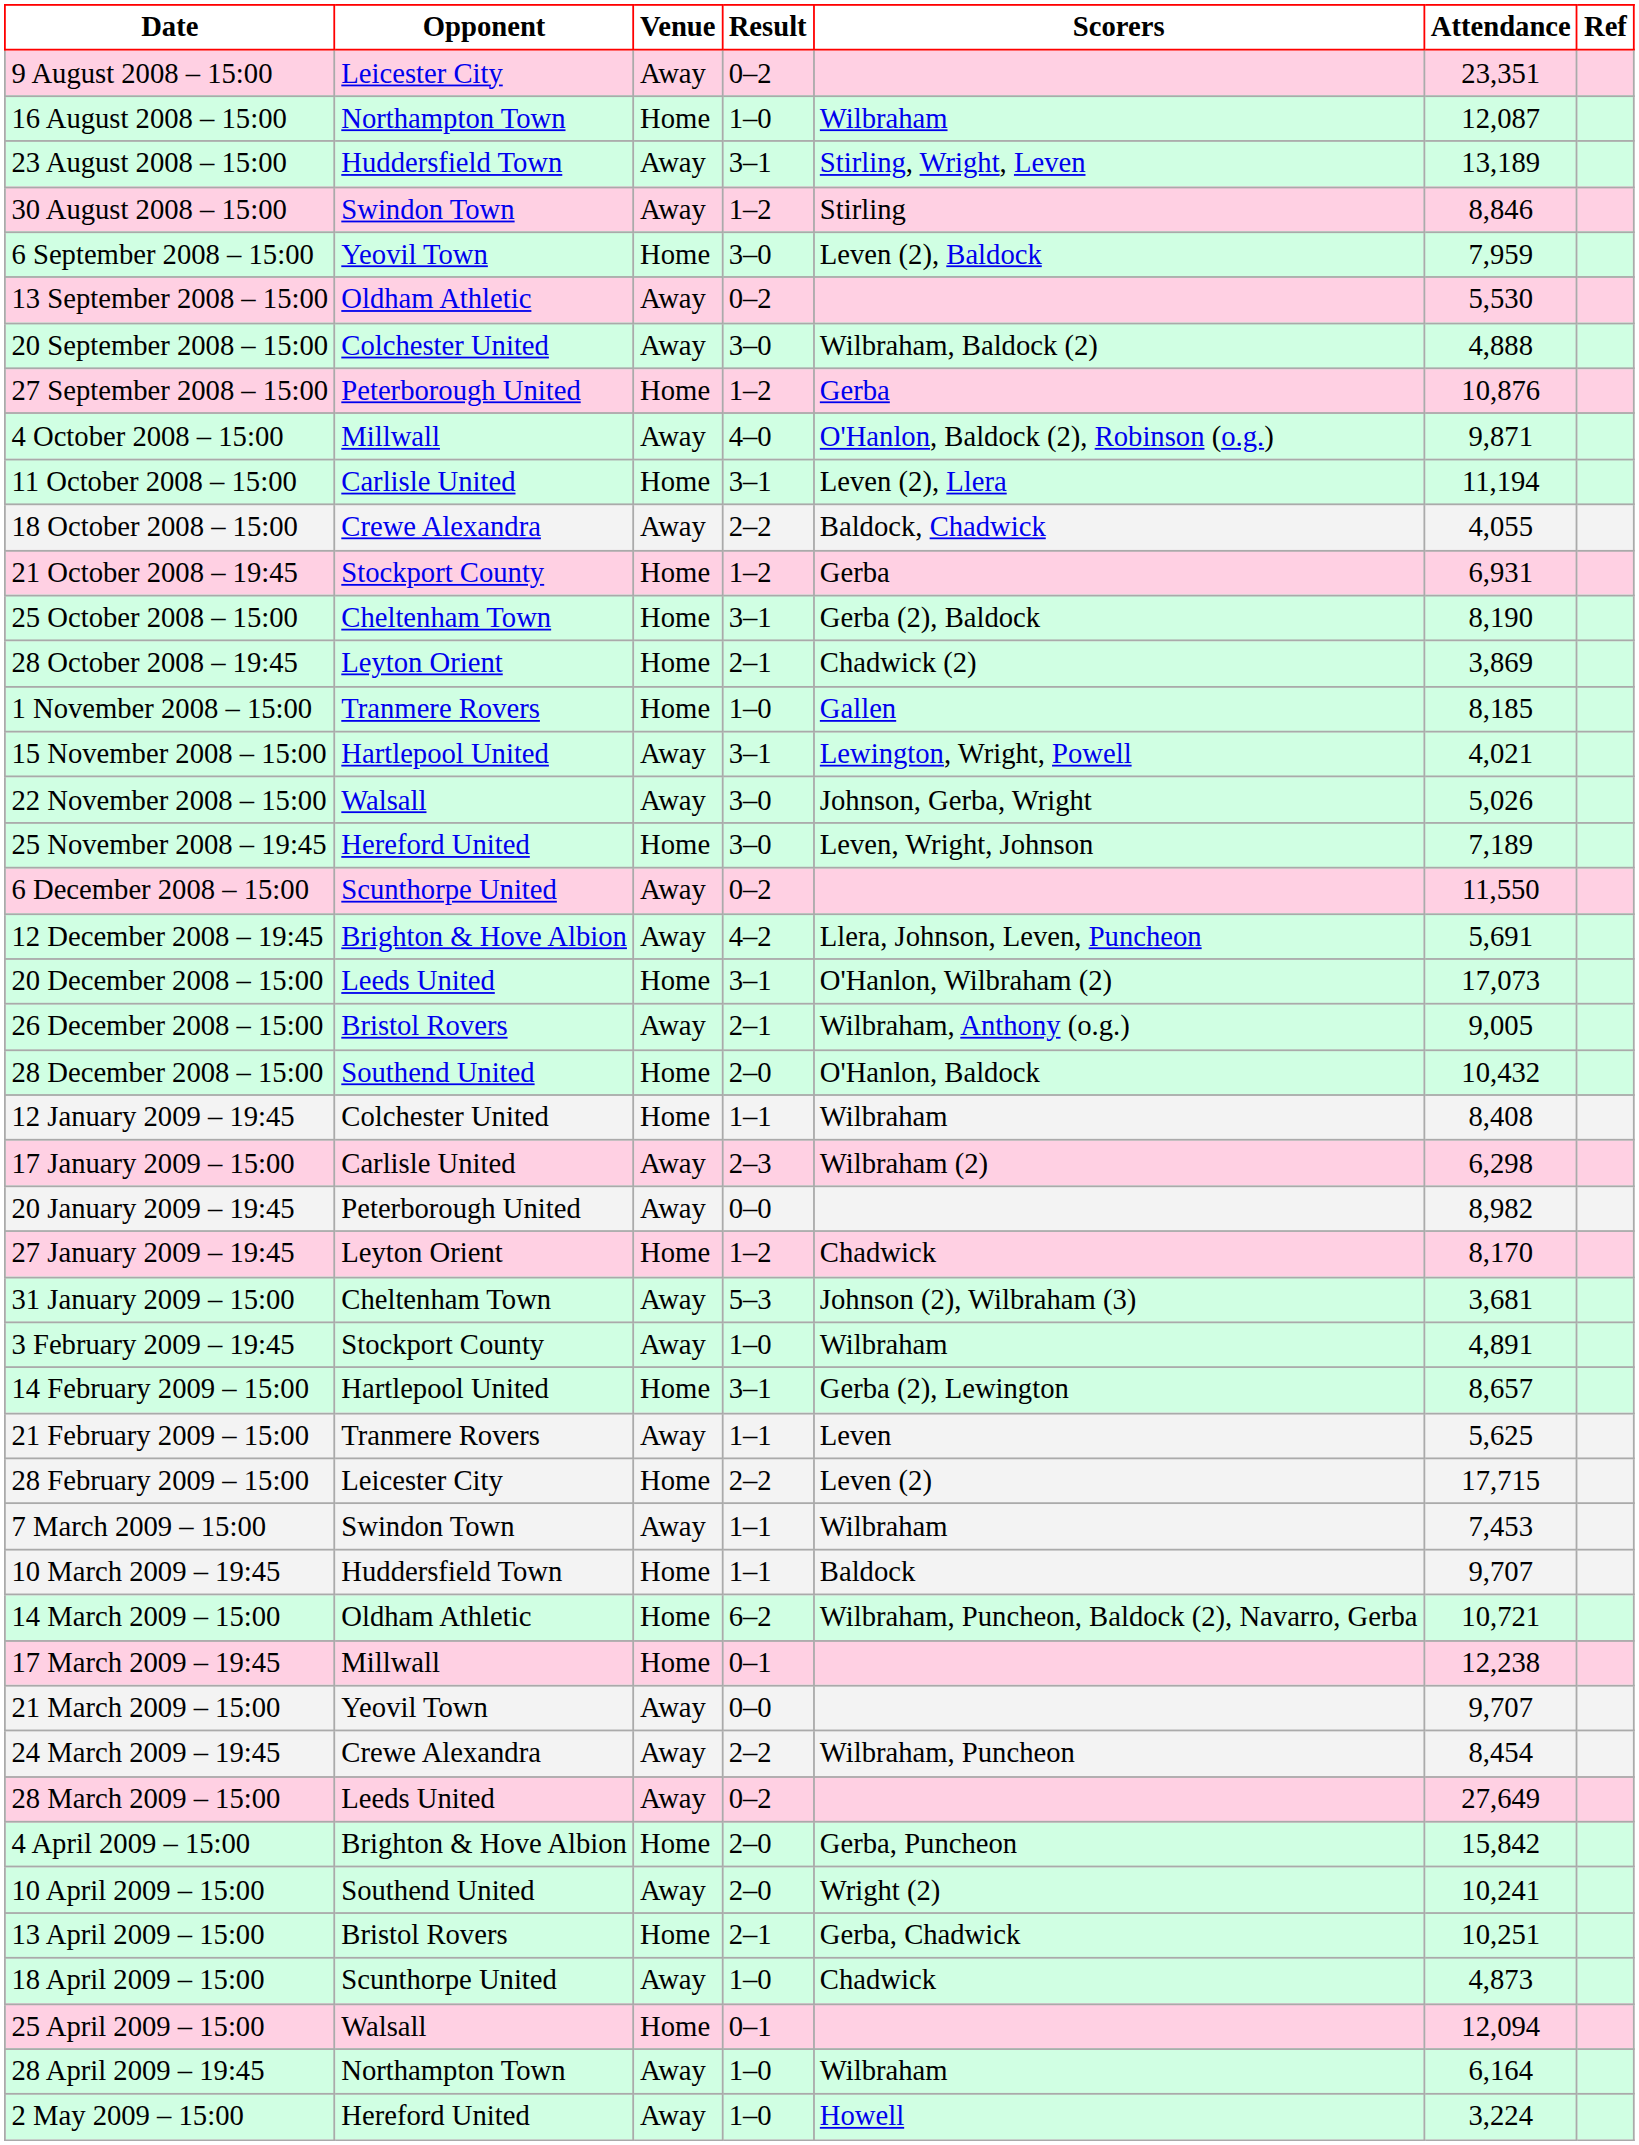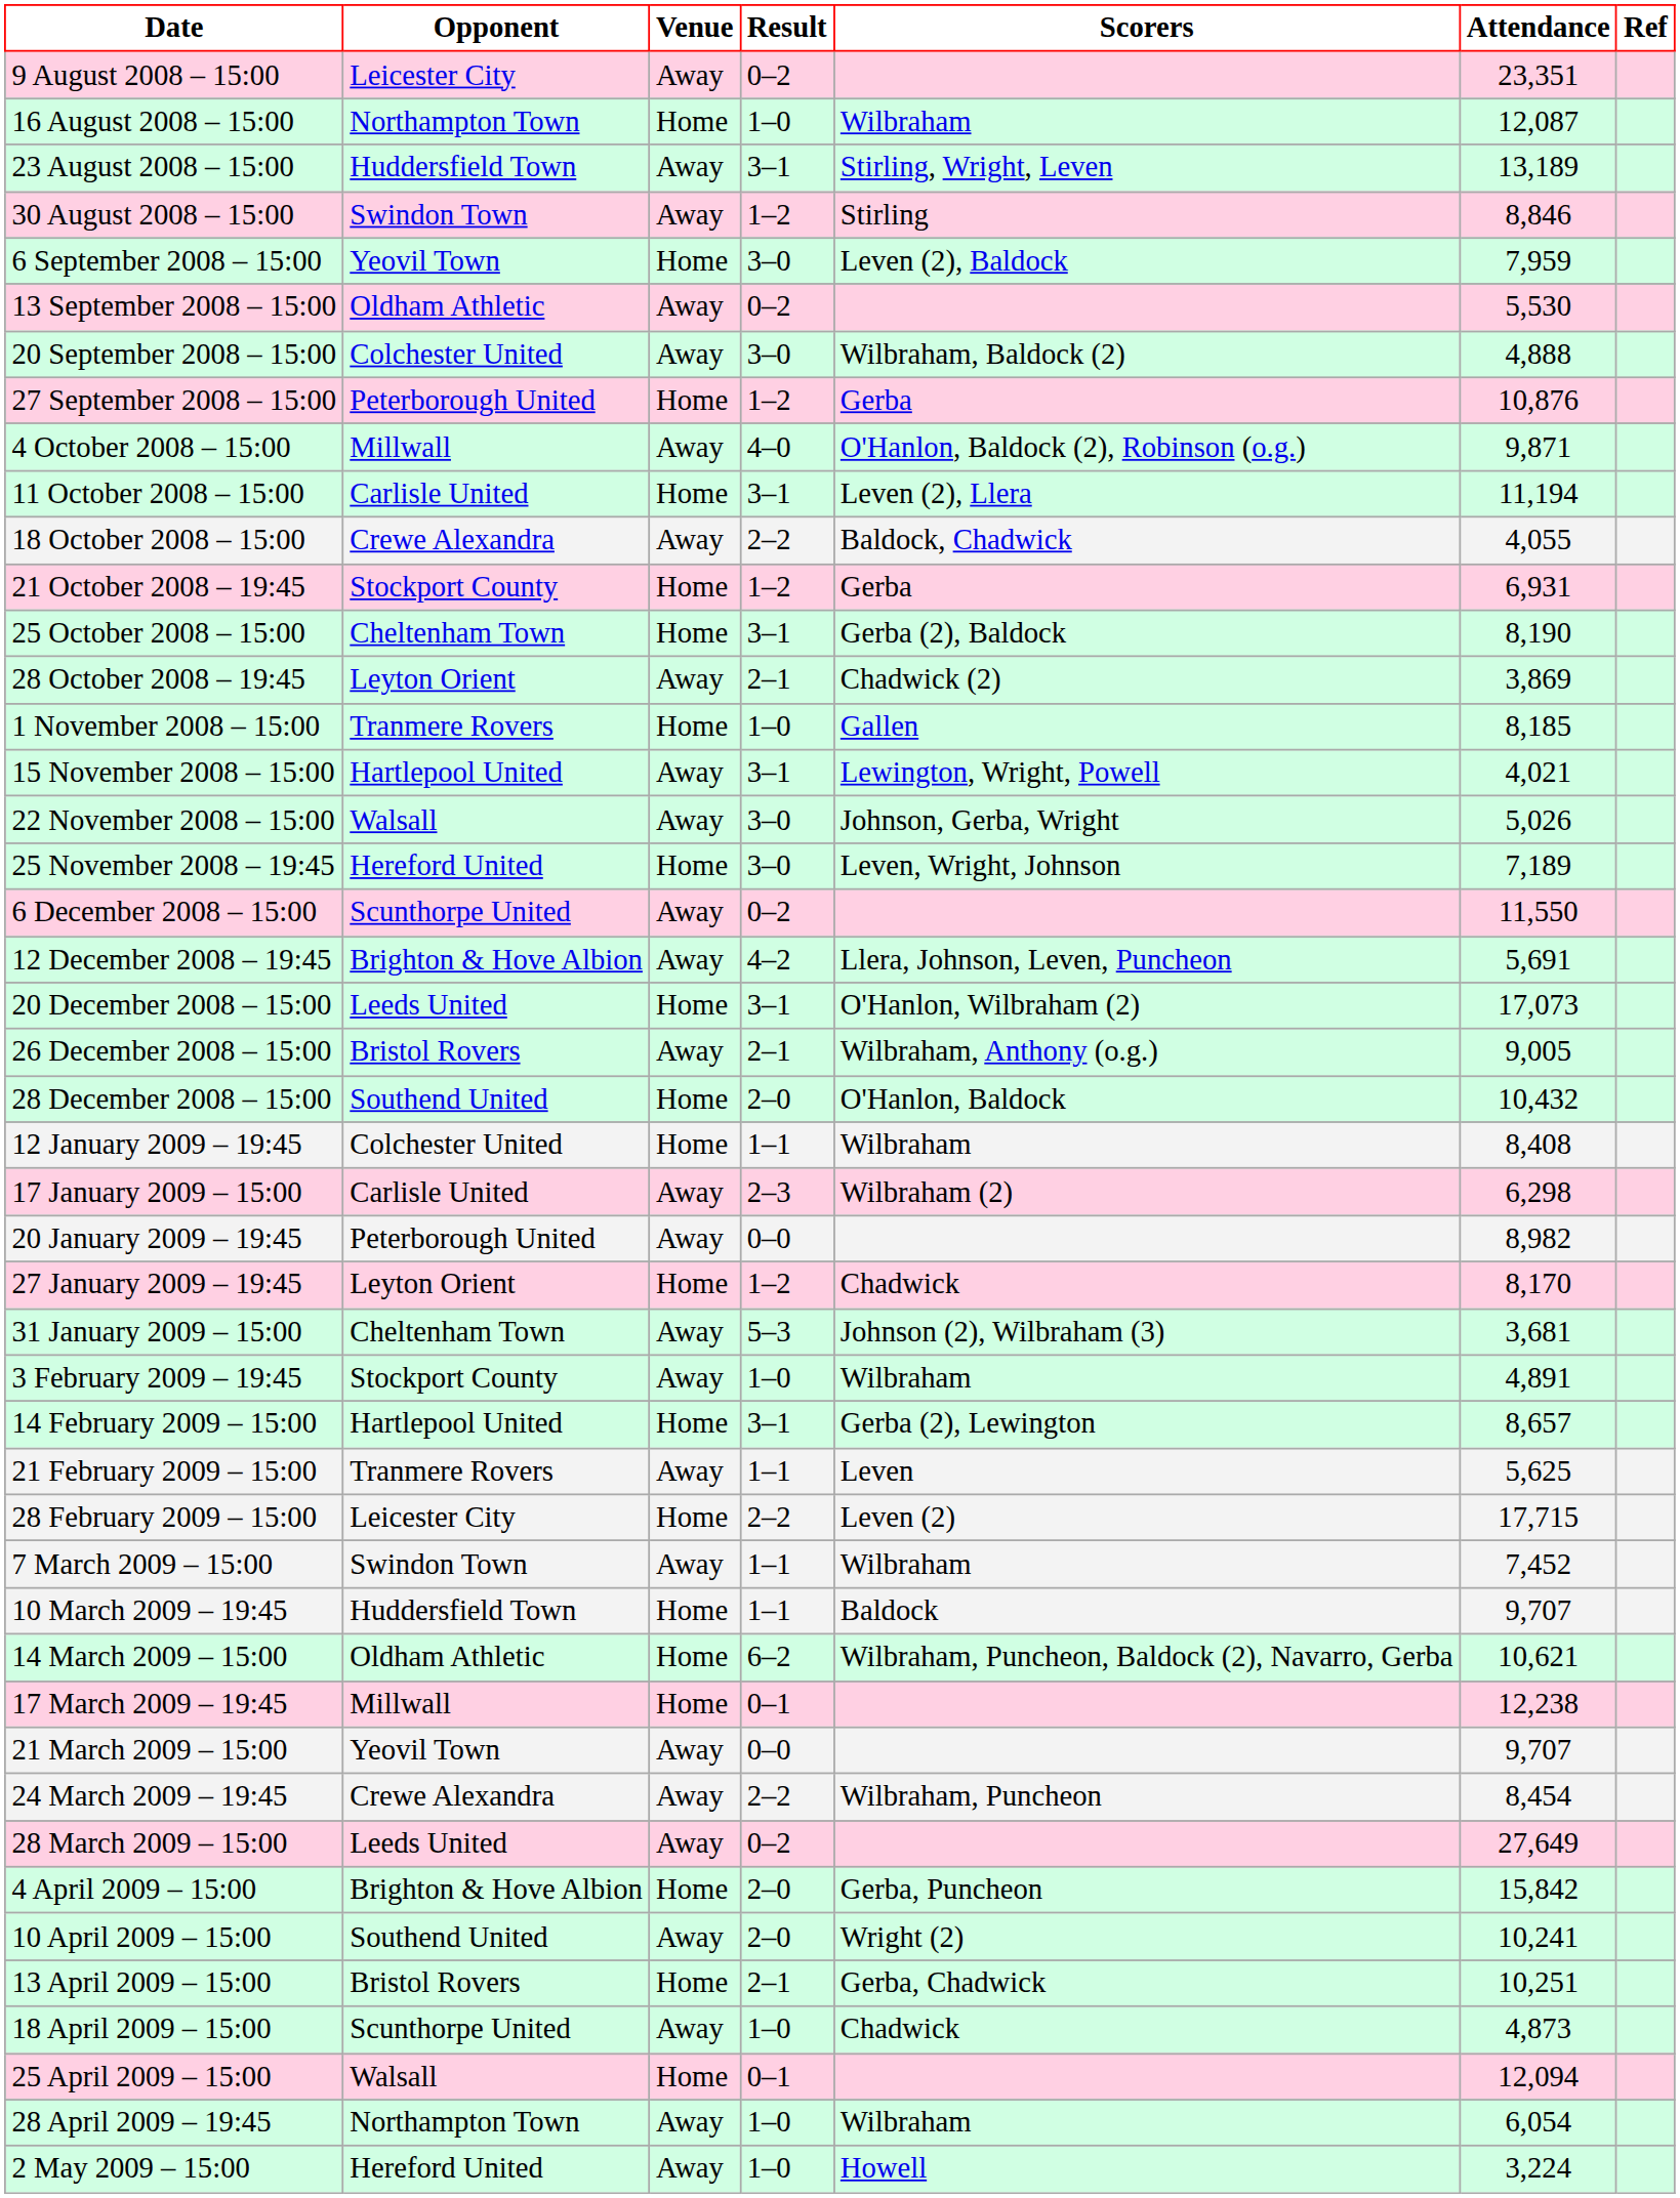 <table class="wikitable">
 <tr>
 <th style="background:#FFFFFF; color:black; border:1px solid red;">Date</th>
 <th style="background:#FFFFFF; color:black; border:1px solid red;">Opponent</th>
 <th style="background:#FFFFFF; color:black; border:1px solid red;">Venue</th>
 <th style="background:#FFFFFF; color:black; border:1px solid red;">Result</th>
 <th style="background:#FFFFFF; color:black; border:1px solid red;">Scorers</th>
 <th style="background:#FFFFFF; color:black; border:1px solid red;">Attendance</th>
 <th style="background:#FFFFFF; color:black; border:1px solid red;">Ref</th>
 </tr>
 <tr bgcolor = "#ffd0e3">
 <td>9 August 2008 – 15:00</td>
 <td><a href='#'>Leicester City</a></td>
 <td>Away</td>
 <td>0–2</td>
 <td> </td>
 <td align="center">23,351</td>
 <td></td>
 </tr>
 <tr bgcolor = "#d0ffe3">
 <td>16 August 2008 – 15:00</td>
 <td><a href='#'>Northampton Town</a></td>
 <td>Home</td>
 <td>1–0</td>
 <td><a href='#'>Wilbraham</a></td>
 <td align="center">12,087</td>
 <td></td>
 </tr>
 <tr bgcolor = "#d0ffe3">
 <td>23 August 2008 – 15:00</td>
 <td><a href='#'>Huddersfield Town</a></td>
 <td>Away</td>
 <td>3–1</td>
 <td><a href='#'>Stirling</a>, <a href='#'>Wright</a>, <a href='#'>Leven</a></td>
 <td align="center">13,189</td>
 <td></td>
 </tr>
 <tr bgcolor = "#ffd0e3">
 <td>30 August 2008 – 15:00</td>
 <td><a href='#'>Swindon Town</a></td>
 <td>Away</td>
 <td>1–2</td>
 <td>Stirling</td>
 <td align="center">8,846</td>
 <td></td>
 </tr>
 <tr bgcolor = "#d0ffe3">
 <td>6 September 2008 – 15:00</td>
 <td><a href='#'>Yeovil Town</a></td>
 <td>Home</td>
 <td>3–0</td>
 <td>Leven (2), <a href='#'>Baldock</a></td>
 <td align="center">7,959</td>
 <td></td>
 </tr>
 <tr bgcolor = "#ffd0e3">
 <td>13 September 2008 – 15:00</td>
 <td><a href='#'>Oldham Athletic</a></td>
 <td>Away</td>
 <td>0–2</td>
 <td> </td>
 <td align="center">5,530</td>
 <td></td>
 </tr>
 <tr bgcolor = "#d0ffe3">
 <td>20 September 2008 – 15:00</td>
 <td><a href='#'>Colchester United</a></td>
 <td>Away</td>
 <td>3–0</td>
 <td>Wilbraham, Baldock (2)</td>
 <td align="center">4,888</td>
 <td></td>
 </tr>
 <tr bgcolor = "#ffd0e3">
 <td>27 September 2008 – 15:00</td>
 <td><a href='#'>Peterborough United</a></td>
 <td>Home</td>
 <td>1–2</td>
 <td><a href='#'>Gerba</a></td>
 <td align="center">10,876</td>
 <td></td>
 </tr>
 <tr bgcolor = "#d0ffe3">
 <td>4 October 2008 – 15:00</td>
 <td><a href='#'>Millwall</a></td>
 <td>Away</td>
 <td>4–0</td>
 <td><a href='#'>O'Hanlon</a>, Baldock (2), <a href='#'>Robinson</a> (<a href='#'>o.g.</a>)</td>
 <td align="center">9,871</td>
 <td></td>
 </tr>
 <tr bgcolor = "#d0ffe3">
 <td>11 October 2008 – 15:00</td>
 <td><a href='#'>Carlisle United</a></td>
 <td>Home</td>
 <td>3–1</td>
 <td>Leven (2), <a href='#'>Llera</a></td>
 <td align="center">11,194</td>
 <td></td>
 </tr>
 <tr bgcolor = "#f3f3f3">
 <td>18 October 2008 – 15:00</td>
 <td><a href='#'>Crewe Alexandra</a></td>
 <td>Away</td>
 <td>2–2</td>
 <td>Baldock, <a href='#'>Chadwick</a></td>
 <td align="center">4,055</td>
 <td></td>
 </tr>
 <tr bgcolor = "#ffd0e3">
 <td>21 October 2008 – 19:45</td>
 <td><a href='#'>Stockport County</a></td>
 <td>Home</td>
 <td>1–2</td>
 <td>Gerba</td>
 <td align="center">6,931</td>
 <td></td>
 </tr>
 <tr bgcolor = "#d0ffe3">
 <td>25 October 2008 – 15:00</td>
 <td><a href='#'>Cheltenham Town</a></td>
 <td>Home</td>
 <td>3–1</td>
 <td>Gerba (2), Baldock</td>
 <td align="center">8,190</td>
 <td></td>
 </tr>
 <tr bgcolor = "#d0ffe3">
 <td>28 October 2008 – 19:45</td>
 <td><a href='#'>Leyton Orient</a></td>
-<td>Home</td>
+<td>Away</td>
 <td>2–1</td>
 <td>Chadwick (2)</td>
 <td align="center">3,869</td>
 <td></td>
 </tr>
 <tr bgcolor = "#d0ffe3">
 <td>1 November 2008 – 15:00</td>
 <td><a href='#'>Tranmere Rovers</a></td>
 <td>Home</td>
 <td>1–0</td>
 <td><a href='#'>Gallen</a></td>
 <td align="center">8,185</td>
 <td></td>
 </tr>
 <tr bgcolor = "#d0ffe3">
 <td>15 November 2008 – 15:00</td>
 <td><a href='#'>Hartlepool United</a></td>
 <td>Away</td>
 <td>3–1</td>
 <td><a href='#'>Lewington</a>, Wright, <a href='#'>Powell</a></td>
 <td align="center">4,021</td>
 <td></td>
 </tr>
 <tr bgcolor = "#d0ffe3">
 <td>22 November 2008 – 15:00</td>
 <td><a href='#'>Walsall</a></td>
 <td>Away</td>
 <td>3–0</td>
 <td>Johnson, Gerba, Wright</td>
 <td align="center">5,026</td>
 <td></td>
 </tr>
 <tr bgcolor = "#d0ffe3">
 <td>25 November 2008 – 19:45</td>
 <td><a href='#'>Hereford United</a></td>
 <td>Home</td>
 <td>3–0</td>
 <td>Leven, Wright, Johnson</td>
 <td align="center">7,189</td>
 <td></td>
 </tr>
 <tr bgcolor = "#ffd0e3">
 <td>6 December 2008 – 15:00</td>
 <td><a href='#'>Scunthorpe United</a></td>
 <td>Away</td>
 <td>0–2</td>
 <td> </td>
 <td align="center">11,550</td>
 <td></td>
 </tr>
 <tr bgcolor = "#d0ffe3">
 <td>12 December 2008 – 19:45</td>
 <td><a href='#'>Brighton & Hove Albion</a></td>
 <td>Away</td>
 <td>4–2</td>
 <td>Llera, Johnson, Leven, <a href='#'>Puncheon</a></td>
 <td align="center">5,691</td>
 <td></td>
 </tr>
 <tr bgcolor = "#d0ffe3">
 <td>20 December 2008 – 15:00</td>
 <td><a href='#'>Leeds United</a></td>
 <td>Home</td>
 <td>3–1</td>
 <td>O'Hanlon, Wilbraham (2)</td>
 <td align="center">17,073</td>
 <td></td>
 </tr>
 <tr bgcolor = "#d0ffe3">
 <td>26 December 2008 – 15:00</td>
 <td><a href='#'>Bristol Rovers</a></td>
 <td>Away</td>
 <td>2–1</td>
 <td>Wilbraham, <a href='#'>Anthony</a> (o.g.)</td>
 <td align="center">9,005</td>
 <td></td>
 </tr>
 <tr bgcolor = "#d0ffe3">
 <td>28 December 2008 – 15:00</td>
 <td><a href='#'>Southend United</a></td>
 <td>Home</td>
 <td>2–0</td>
 <td>O'Hanlon, Baldock</td>
 <td align="center">10,432</td>
 <td></td>
 </tr>
 <tr bgcolor = "#f3f3f3">
 <td>12 January 2009 – 19:45</td>
 <td>Colchester United</td>
 <td>Home</td>
 <td>1–1</td>
 <td>Wilbraham</td>
 <td align="center">8,408</td>
 <td></td>
 </tr>
 <tr bgcolor = "#ffd0e3">
 <td>17 January 2009 – 15:00</td>
 <td>Carlisle United</td>
 <td>Away</td>
 <td>2–3</td>
 <td>Wilbraham (2)</td>
 <td align="center">6,298</td>
 <td></td>
 </tr>
 <tr bgcolor = "#f3f3f3">
 <td>20 January 2009 – 19:45</td>
 <td>Peterborough United</td>
 <td>Away</td>
 <td>0–0</td>
 <td> </td>
 <td align="center">8,982</td>
 <td></td>
 </tr>
 <tr bgcolor = "#ffd0e3">
 <td>27 January 2009 – 19:45</td>
 <td>Leyton Orient</td>
 <td>Home</td>
 <td>1–2</td>
 <td>Chadwick</td>
 <td align="center">8,170</td>
 <td></td>
 </tr>
 <tr bgcolor = "#d0ffe3">
 <td>31 January 2009 – 15:00</td>
 <td>Cheltenham Town</td>
 <td>Away</td>
 <td>5–3</td>
 <td>Johnson (2), Wilbraham (3)</td>
 <td align="center">3,681</td>
 <td></td>
 </tr>
 <tr bgcolor = "#d0ffe3">
 <td>3 February 2009 – 19:45</td>
 <td>Stockport County</td>
 <td>Away</td>
 <td>1–0</td>
 <td>Wilbraham</td>
 <td align="center">4,891</td>
 <td></td>
 </tr>
 <tr bgcolor = "#d0ffe3">
 <td>14 February 2009 – 15:00</td>
 <td>Hartlepool United</td>
 <td>Home</td>
 <td>3–1</td>
 <td>Gerba (2), Lewington</td>
 <td align="center">8,657</td>
 <td></td>
 </tr>
 <tr bgcolor = "#f3f3f3">
 <td>21 February 2009 – 15:00</td>
 <td>Tranmere Rovers</td>
 <td>Away</td>
 <td>1–1</td>
 <td>Leven</td>
 <td align="center">5,625</td>
 <td></td>
 </tr>
 <tr bgcolor = "#f3f3f3">
 <td>28 February 2009 – 15:00</td>
 <td>Leicester City</td>
 <td>Home</td>
 <td>2–2</td>
 <td>Leven (2)</td>
 <td align="center">17,715</td>
 <td></td>
 </tr>
 <tr bgcolor = "#f3f3f3">
 <td>7 March 2009 – 15:00</td>
 <td>Swindon Town</td>
 <td>Away</td>
 <td>1–1</td>
 <td>Wilbraham</td>
-<td align="center">7,453</td>
+<td align="center">7,452</td>
 <td></td>
 </tr>
 <tr bgcolor = "#f3f3f3">
 <td>10 March 2009 – 19:45</td>
 <td>Huddersfield Town</td>
 <td>Home</td>
 <td>1–1</td>
 <td>Baldock</td>
 <td align="center">9,707</td>
 <td></td>
 </tr>
 <tr bgcolor = "#d0ffe3">
 <td>14 March 2009 – 15:00</td>
 <td>Oldham Athletic</td>
 <td>Home</td>
 <td>6–2</td>
 <td>Wilbraham, Puncheon, Baldock (2), Navarro, Gerba</td>
-<td align="center">10,721</td>
+<td align="center">10,621</td>
 <td></td>
 </tr>
 <tr bgcolor = "#ffd0e3">
 <td>17 March 2009 – 19:45</td>
 <td>Millwall</td>
 <td>Home</td>
 <td>0–1</td>
 <td> </td>
 <td align="center">12,238</td>
 <td></td>
 </tr>
 <tr bgcolor = "#f3f3f3">
 <td>21 March 2009 – 15:00</td>
 <td>Yeovil Town</td>
 <td>Away</td>
 <td>0–0</td>
 <td> </td>
 <td align="center">9,707</td>
 <td></td>
 </tr>
 <tr bgcolor = "#f3f3f3">
 <td>24 March 2009 – 19:45</td>
 <td>Crewe Alexandra</td>
 <td>Away</td>
 <td>2–2</td>
 <td>Wilbraham, Puncheon</td>
 <td align="center">8,454</td>
 <td></td>
 </tr>
 <tr bgcolor = "#ffd0e3">
 <td>28 March 2009 – 15:00</td>
 <td>Leeds United</td>
 <td>Away</td>
 <td>0–2</td>
 <td> </td>
 <td align="center">27,649</td>
 <td></td>
 </tr>
 <tr bgcolor = "#d0ffe3">
 <td>4 April 2009 – 15:00</td>
 <td>Brighton & Hove Albion</td>
 <td>Home</td>
 <td>2–0</td>
 <td>Gerba, Puncheon</td>
 <td align="center">15,842</td>
 <td></td>
 </tr>
 <tr bgcolor = "#d0ffe3">
 <td>10 April 2009 – 15:00</td>
 <td>Southend United</td>
 <td>Away</td>
 <td>2–0</td>
 <td>Wright (2)</td>
 <td align="center">10,241</td>
 <td></td>
 </tr>
 <tr bgcolor = "#d0ffe3">
 <td>13 April 2009 – 15:00</td>
 <td>Bristol Rovers</td>
 <td>Home</td>
 <td>2–1</td>
 <td>Gerba, Chadwick</td>
 <td align="center">10,251</td>
 <td></td>
 </tr>
 <tr bgcolor = "#d0ffe3">
 <td>18 April 2009 – 15:00</td>
 <td>Scunthorpe United</td>
 <td>Away</td>
 <td>1–0</td>
 <td>Chadwick</td>
 <td align="center">4,873</td>
 <td></td>
 </tr>
 <tr bgcolor = "#ffd0e3">
 <td>25 April 2009 – 15:00</td>
 <td>Walsall</td>
 <td>Home</td>
 <td>0–1</td>
 <td> </td>
 <td align="center">12,094</td>
 <td></td>
 </tr>
 <tr bgcolor = "#d0ffe3">
 <td>28 April 2009 – 19:45</td>
 <td>Northampton Town</td>
 <td>Away</td>
 <td>1–0</td>
 <td>Wilbraham</td>
-<td align="center">6,164</td>
+<td align="center">6,054</td>
 <td></td>
 </tr>
 <tr bgcolor = "#d0ffe3">
 <td>2 May 2009 – 15:00</td>
 <td>Hereford United</td>
 <td>Away</td>
 <td>1–0</td>
 <td><a href='#'>Howell</a></td>
 <td align="center">3,224</td>
 <td></td>
 </tr>
 </table>
